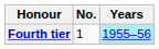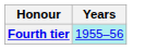 <table class="wikitable plainrowheaders">
 <tr>
 <th scope=col>Honour</th>
-<th scope=col>No.</th>
 <th scope=col>Years</th>
 </tr>
 <tr>
 <th scope=row><a href='#'>Fourth tier</a></th>
-<td>1</td>
 <td style="background: paleturquoise;"><a href='#'>1955–56</a></td>
 </tr>
 </table>
